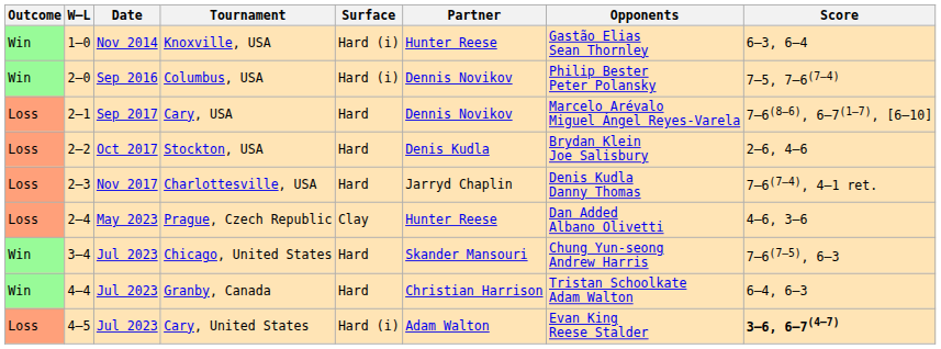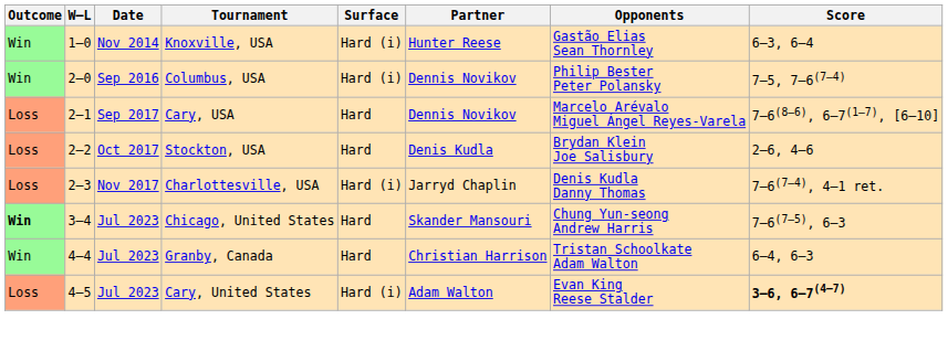 <table class=wikitable>
 <tr>
 <th>Outcome</th>
 <th>W–L</th>
 <th>Date</th>
 <th>Tournament</th>
 <th>Surface</th>
 <th>Partner</th>
 <th>Opponents</th>
 <th>Score</th>
 </tr>
 <tr bgcolor=moccasin>
 <td style="background:#98FB98">Win</td>
 <td>1–0</td>
 <td><a href='#'>Nov 2014</a></td>
 <td><a href='#'>Knoxville</a>, USA</td>
 <td>Hard (i)</td>
 <td> <a href='#'>Hunter Reese</a></td>
 <td> <a href='#'>Gastão Elias</a><br> <a href='#'>Sean Thornley</a></td>
 <td>6–3, 6–4</td>
 </tr>
 <tr bgcolor=moccasin>
 <td style="background:#98FB98">Win</td>
 <td>2–0</td>
 <td><a href='#'>Sep 2016</a></td>
 <td><a href='#'>Columbus</a>, USA</td>
 <td>Hard (i)</td>
 <td> <a href='#'>Dennis Novikov</a></td>
 <td> <a href='#'>Philip Bester</a><br> <a href='#'>Peter Polansky</a></td>
 <td>7–5, 7–6<sup>(7–4)</sup></td>
 </tr>
 <tr bgcolor=moccasin>
 <td style="background:#FFA07A">Loss</td>
 <td>2–1</td>
 <td><a href='#'>Sep 2017</a></td>
 <td><a href='#'>Cary</a>, USA</td>
 <td>Hard</td>
 <td> <a href='#'>Dennis Novikov</a></td>
 <td> <a href='#'>Marcelo Arévalo</a><br> <a href='#'>Miguel Ángel Reyes-Varela</a></td>
 <td>7–6<sup>(8–6)</sup>, 6–7<sup>(1–7)</sup>, [6–10]</td>
 </tr>
 <tr bgcolor=moccasin>
 <td style="background:#FFA07A">Loss</td>
 <td>2–2</td>
 <td><a href='#'>Oct 2017</a></td>
 <td><a href='#'>Stockton</a>, USA</td>
 <td>Hard</td>
 <td> <a href='#'>Denis Kudla</a></td>
 <td> <a href='#'>Brydan Klein</a><br> <a href='#'>Joe Salisbury</a></td>
 <td>2–6, 4–6</td>
 </tr>
 <tr bgcolor=moccasin>
 <td style="background:#FFA07A">Loss</td>
 <td>2–3</td>
 <td><a href='#'>Nov 2017</a></td>
 <td><a href='#'>Charlottesville</a>, USA</td>
-<td>Hard</td>
+<td>Hard (i)</td>
 <td> Jarryd Chaplin</td>
 <td> <a href='#'>Denis Kudla</a><br> <a href='#'>Danny Thomas</a></td>
 <td>7–6<sup>(7–4)</sup>, 4–1 ret.</td>
 </tr>
 <tr bgcolor=moccasin>
-<td style="background:#FFA07A">Loss</td>
-<td>2–4</td>
-<td><a href='#'>May 2023</a></td>
-<td><a href='#'>Prague</a>, Czech Republic</td>
-<td>Clay</td>
-<td> <a href='#'>Hunter Reese</a></td>
-<td> <a href='#'>Dan Added</a><br> <a href='#'>Albano Olivetti</a></td>
-<td>4–6, 3–6</td>
-</tr>
-<tr bgcolor=moccasin>
-<td style="background:#98FB98">Win</td>
+<td style="background:#98FB98"><strong>Win</strong></td>
 <td>3–4</td>
 <td><a href='#'>Jul 2023</a></td>
 <td><a href='#'>Chicago</a>, United States</td>
 <td>Hard</td>
 <td> <a href='#'>Skander Mansouri</a></td>
 <td> <a href='#'>Chung Yun-seong</a><br> <a href='#'>Andrew Harris</a></td>
 <td>7–6<sup>(7–5)</sup>, 6–3</td>
 </tr>
 <tr bgcolor=moccasin>
 <td style="background:#98FB98">Win</td>
 <td>4–4</td>
 <td><a href='#'>Jul 2023</a></td>
 <td><a href='#'>Granby</a>, Canada</td>
 <td>Hard</td>
 <td> <a href='#'>Christian Harrison</a></td>
 <td> <a href='#'>Tristan Schoolkate</a><br> <a href='#'>Adam Walton</a></td>
 <td>6–4, 6–3</td>
 </tr>
 <tr bgcolor=moccasin>
 <td style="background:#FFA07A">Loss</td>
 <td>4–5</td>
 <td><a href='#'>Jul 2023</a></td>
 <td><a href='#'>Cary</a>, United States</td>
 <td>Hard (i)</td>
 <td> <a href='#'>Adam Walton</a></td>
 <td> <a href='#'>Evan King</a><br> <a href='#'>Reese Stalder</a></td>
 <td><strong>3–6, 6–7<sup>(4–7)</sup></strong></td>
 </tr>
 </table>
